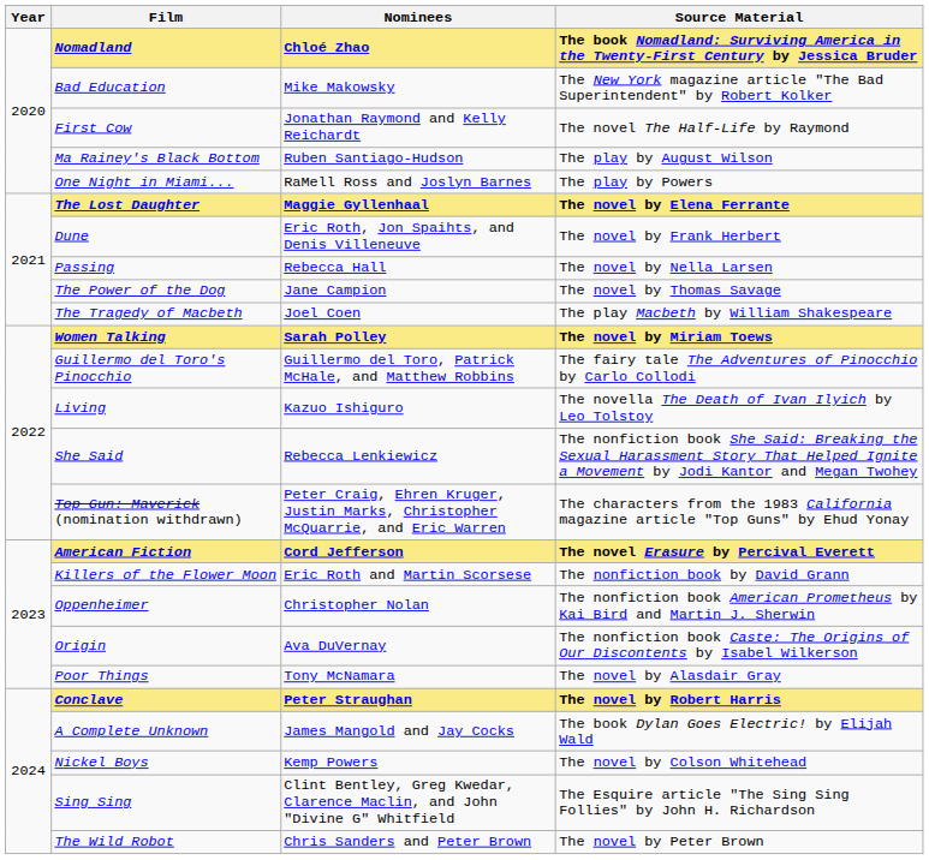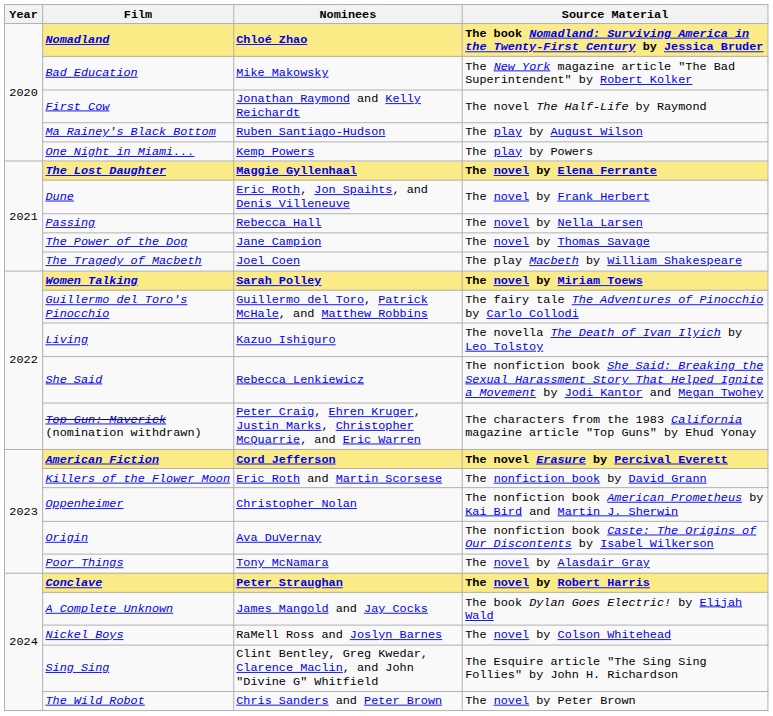 <table class="wikitable" width="95%" cellpadding="5">
 <tr>
 <th width="5%">Year</th>
 <th width="25%">Film</th>
 <th width="30%">Nominees</th>
 <th width="40%">Source Material</th>
 </tr>
 <tr>
 <td rowspan="5" style="text-align:center;">2020<br></td>
 <td style="background:#FAEB86;"><strong><em><a href='#'>Nomadland</a></em></strong></td>
 <td style="background:#FAEB86;"><strong><a href='#'>Chloé Zhao</a></strong></td>
 <td style="background:#FAEB86;"><strong>The book <em><a href='#'>Nomadland: Surviving America in the Twenty-First Century</a></em> by <a href='#'>Jessica Bruder</a></strong></td>
 </tr>
 <tr>
 <td><em><a href='#'>Bad Education</a></em></td>
 <td><a href='#'>Mike Makowsky</a></td>
 <td>The <em><a href='#'>New York</a></em> magazine article "The Bad Superintendent" by <a href='#'>Robert Kolker</a></td>
 </tr>
 <tr>
 <td><em><a href='#'>First Cow</a></em></td>
 <td><a href='#'>Jonathan Raymond</a> and <a href='#'>Kelly Reichardt</a></td>
 <td>The novel <em>The Half-Life</em> by Raymond</td>
 </tr>
 <tr>
 <td><em><a href='#'>Ma Rainey's Black Bottom</a></em></td>
 <td><a href='#'>Ruben Santiago-Hudson</a></td>
 <td>The <a href='#'>play</a> by <a href='#'>August Wilson</a></td>
 </tr>
 <tr>
 <td><em><a href='#'>One Night in Miami...</a></em></td>
-<td>RaMell Ross and <a href='#'>Joslyn Barnes</a></td>
+<td><a href='#'>Kemp Powers</a></td>
 <td>The <a href='#'>play</a> by Powers</td>
 </tr>
 <tr>
 <td rowspan="5" style="text-align:center;">2021<br></td>
 <td style="background:#FAEB86;"><strong><em><a href='#'>The Lost Daughter</a></em></strong></td>
 <td style="background:#FAEB86;"><strong><a href='#'>Maggie Gyllenhaal</a></strong></td>
 <td style="background:#FAEB86;"><strong>The <a href='#'>novel</a> by <a href='#'>Elena Ferrante</a></strong></td>
 </tr>
 <tr>
 <td><em><a href='#'>Dune</a></em></td>
 <td><a href='#'>Eric Roth</a>, <a href='#'>Jon Spaihts</a>, and <a href='#'>Denis Villeneuve</a></td>
 <td>The <a href='#'>novel</a> by <a href='#'>Frank Herbert</a></td>
 </tr>
 <tr>
 <td><em><a href='#'>Passing</a></em></td>
 <td><a href='#'>Rebecca Hall</a></td>
 <td>The <a href='#'>novel</a> by <a href='#'>Nella Larsen</a></td>
 </tr>
 <tr>
 <td><em><a href='#'>The Power of the Dog</a></em></td>
 <td><a href='#'>Jane Campion</a></td>
 <td>The <a href='#'>novel</a> by <a href='#'>Thomas Savage</a></td>
 </tr>
 <tr>
 <td><em><a href='#'>The Tragedy of Macbeth</a></em></td>
 <td><a href='#'>Joel Coen</a></td>
 <td>The play <em><a href='#'>Macbeth</a></em> by <a href='#'>William Shakespeare</a></td>
 </tr>
 <tr>
 <td rowspan="5" style="text-align:center;">2022<br></td>
 <td style="background:#FAEB86;"><strong><em><a href='#'>Women Talking</a></em></strong></td>
 <td style="background:#FAEB86;"><strong><a href='#'>Sarah Polley</a></strong></td>
 <td style="background:#FAEB86;"><strong>The <a href='#'>novel</a> by <a href='#'>Miriam Toews</a></strong></td>
 </tr>
 <tr>
 <td><em><a href='#'>Guillermo del Toro's Pinocchio</a></em></td>
 <td><a href='#'>Guillermo del Toro</a>, <a href='#'>Patrick McHale</a>, and <a href='#'>Matthew Robbins</a></td>
 <td>The fairy tale <em><a href='#'>The Adventures of Pinocchio</a></em> by <a href='#'>Carlo Collodi</a></td>
 </tr>
 <tr>
 <td><em><a href='#'>Living</a></em></td>
 <td><a href='#'>Kazuo Ishiguro</a></td>
 <td>The novella <em><a href='#'>The Death of Ivan Ilyich</a></em> by <a href='#'>Leo Tolstoy</a></td>
 </tr>
 <tr>
 <td><em><a href='#'>She Said</a></em></td>
 <td><a href='#'>Rebecca Lenkiewicz</a></td>
 <td>The nonfiction book <em><a href='#'>She Said: Breaking the Sexual Harassment Story That Helped Ignite a Movement</a></em> by <a href='#'>Jodi Kantor</a> and <a href='#'>Megan Twohey</a></td>
 </tr>
 <tr>
 <td><s><em><a href='#'>Top Gun: Maverick</a></em></s> (nomination withdrawn)</td>
 <td><a href='#'>Peter Craig</a>, <a href='#'>Ehren Kruger</a>, <a href='#'>Justin Marks</a>, <a href='#'>Christopher McQuarrie</a>, and <a href='#'>Eric Warren</a></td>
 <td>The characters from the 1983 <em><a href='#'>California</a></em> magazine article "Top Guns" by Ehud Yonay</td>
 </tr>
 <tr>
 <td rowspan="5" style="text-align:center;">2023<br></td>
 <td style="background:#FAEB86;"><strong><em><a href='#'>American Fiction</a></em></strong></td>
 <td style="background:#FAEB86;"><strong><a href='#'>Cord Jefferson</a></strong></td>
 <td style="background:#FAEB86;"><strong>The novel <em><a href='#'>Erasure</a></em> by <a href='#'>Percival Everett</a></strong></td>
 </tr>
 <tr>
 <td><em><a href='#'>Killers of the Flower Moon</a></em></td>
 <td><a href='#'>Eric Roth</a> and <a href='#'>Martin Scorsese</a></td>
 <td>The <a href='#'>nonfiction book</a> by <a href='#'>David Grann</a></td>
 </tr>
 <tr>
 <td><em><a href='#'>Oppenheimer</a></em></td>
 <td><a href='#'>Christopher Nolan</a></td>
 <td>The nonfiction book <em><a href='#'>American Prometheus</a></em> by <a href='#'>Kai Bird</a> and <a href='#'>Martin J. Sherwin</a></td>
 </tr>
 <tr>
 <td><em><a href='#'>Origin</a></em></td>
 <td><a href='#'>Ava DuVernay</a></td>
 <td>The nonfiction book <em><a href='#'>Caste: The Origins of Our Discontents</a></em> by <a href='#'>Isabel Wilkerson</a></td>
 </tr>
 <tr>
 <td><em><a href='#'>Poor Things</a></em></td>
 <td><a href='#'>Tony McNamara</a></td>
 <td>The <a href='#'>novel</a> by <a href='#'>Alasdair Gray</a></td>
 </tr>
 <tr>
 <td rowspan="5" style="text-align:center;">2024<br></td>
 <td style="background:#FAEB86;"><strong><em><a href='#'>Conclave</a></em></strong></td>
 <td style="background:#FAEB86;"><strong><a href='#'>Peter Straughan</a></strong></td>
 <td style="background:#FAEB86;"><strong>The <a href='#'>novel</a> by <a href='#'>Robert Harris</a></strong></td>
 </tr>
 <tr>
 <td><em><a href='#'>A Complete Unknown</a></em></td>
 <td><a href='#'>James Mangold</a> and <a href='#'>Jay Cocks</a></td>
 <td>The book <em>Dylan Goes Electric!</em> by <a href='#'>Elijah Wald</a></td>
 </tr>
 <tr>
 <td><em><a href='#'>Nickel Boys</a></em></td>
-<td><a href='#'>Kemp Powers</a></td>
+<td>RaMell Ross and <a href='#'>Joslyn Barnes</a></td>
 <td>The <a href='#'>novel</a> by <a href='#'>Colson Whitehead</a></td>
 </tr>
 <tr>
 <td><em><a href='#'>Sing Sing</a></em></td>
 <td>Clint Bentley, Greg Kwedar, <a href='#'>Clarence Maclin</a>, and John "Divine G" Whitfield</td>
 <td>The Esquire article "The Sing Sing Follies" by John H. Richardson</td>
 </tr>
 <tr>
 <td><em><a href='#'>The Wild Robot</a></em></td>
 <td><a href='#'>Chris Sanders</a> and <a href='#'>Peter Brown</a></td>
 <td>The <a href='#'>novel</a> by Peter Brown</td>
 </tr>
 </table>
